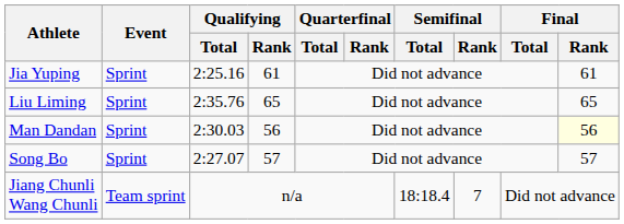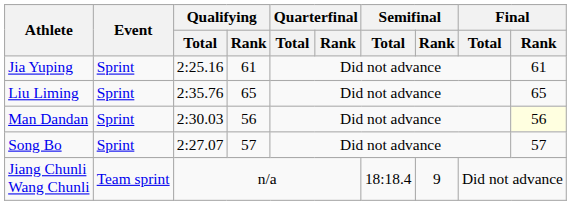 <table class="wikitable" style="font-size:90%">
 <tr>
 <th rowspan="2">Athlete</th>
 <th rowspan="2">Event</th>
 <th colspan="2">Qualifying</th>
 <th colspan="2">Quarterfinal</th>
 <th colspan="2">Semifinal</th>
 <th colspan="2">Final</th>
 </tr>
 <tr>
 <th>Total</th>
 <th>Rank</th>
 <th>Total</th>
 <th>Rank</th>
 <th>Total</th>
 <th>Rank</th>
 <th>Total</th>
 <th>Rank</th>
 </tr>
 <tr>
 <td><a href='#'>Jia Yuping</a></td>
 <td><a href='#'>Sprint</a></td>
 <td align="center">2:25.16</td>
 <td align="center">61</td>
 <td colspan=5 align="center">Did not advance</td>
 <td align="center">61</td>
 </tr>
 <tr>
 <td><a href='#'>Liu Liming</a></td>
 <td><a href='#'>Sprint</a></td>
 <td align="center">2:35.76</td>
 <td align="center">65</td>
 <td colspan=5 align="center">Did not advance</td>
 <td align="center">65</td>
 </tr>
 <tr>
 <td><a href='#'>Man Dandan</a></td>
 <td><a href='#'>Sprint</a></td>
 <td align="center">2:30.03</td>
 <td align="center">56</td>
 <td colspan=5 align="center">Did not advance</td>
 <td align="center" style="background: lightyellow;">56</td>
 </tr>
 <tr>
 <td><a href='#'>Song Bo</a></td>
 <td><a href='#'>Sprint</a></td>
 <td align="center">2:27.07</td>
 <td align="center">57</td>
 <td colspan=5 align="center">Did not advance</td>
 <td align="center">57</td>
 </tr>
 <tr>
 <td><a href='#'>Jiang Chunli</a><br><a href='#'>Wang Chunli</a></td>
 <td><a href='#'>Team sprint</a></td>
 <td colspan=4 align="center">n/a</td>
 <td align="center">18:18.4</td>
-<td align="center">7</td>
+<td align="center">9</td>
 <td colspan=2 align="center">Did not advance</td>
 </tr>
 </table>
